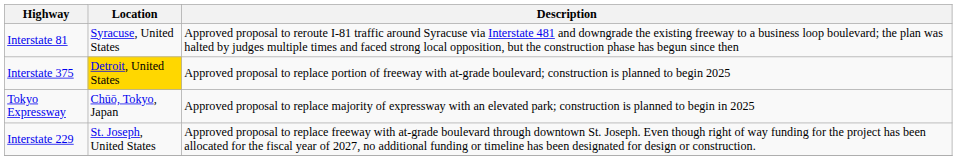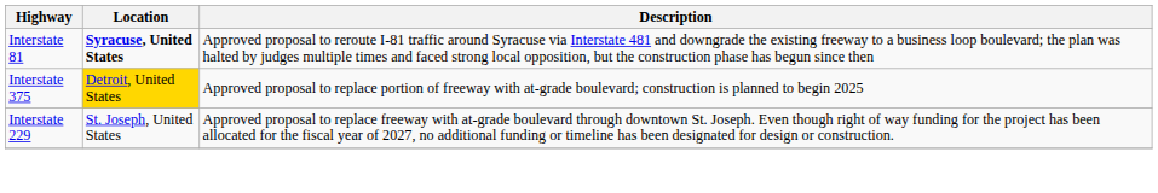 <table class="wikitable sortable" style="text-align:left;">
 <tr>
 <th>Highway</th>
 <th>Location</th>
 <th>Description</th>
 </tr>
 <tr>
 <td><a href='#'>Interstate 81</a></td>
-<td><a href='#'>Syracuse</a>, United States</td>
+<td><strong><a href='#'>Syracuse</a>, United States</strong></td>
 <td>Approved proposal to reroute I-81 traffic around Syracuse via <a href='#'>Interstate 481</a> and downgrade the existing freeway to a business loop boulevard; the plan was halted by judges multiple times and faced strong local opposition, but the construction phase has begun since then</td>
 </tr>
 <tr>
 <td><a href='#'>Interstate 375</a></td>
 <td style="background: gold;"><a href='#'>Detroit</a>, United States</td>
 <td>Approved proposal to replace portion of freeway with at-grade boulevard; construction is planned to begin 2025</td>
-</tr>
-<tr>
-<td><a href='#'>Tokyo Expressway</a></td>
-<td><a href='#'>Chūō, Tokyo</a>, Japan</td>
-<td>Approved proposal to replace majority of expressway with an elevated park; construction is planned to begin in 2025</td>
 </tr>
 <tr>
 <td><a href='#'>Interstate 229</a></td>
 <td><a href='#'>St. Joseph</a>, United States</td>
 <td>Approved proposal to replace freeway with at-grade boulevard through downtown St. Joseph. Even though right of way funding for the project has been allocated for the fiscal year of 2027, no additional funding or timeline has been designated for design or construction. </td>
 </tr>
 <tr>
 </tr>
 </table>
